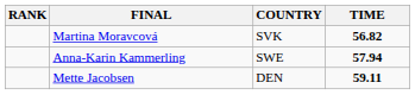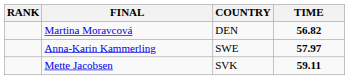 <table class="wikitable">
 <tr>
 <th>RANK</th>
 <th align="left" style="width: 15em">FINAL</th>
 <th>COUNTRY</th>
 <th style="width: 6em">TIME</th>
 </tr>
 <tr>
 <td align="center"></td>
 <td><a href='#'>Martina Moravcová</a></td>
-<td> SVK</td>
+<td> DEN</td>
 <td align="center"><strong>56.82</strong></td>
 </tr>
 <tr>
 <td align="center"></td>
 <td><a href='#'>Anna-Karin Kammerling</a></td>
 <td> SWE</td>
-<td align="center"><strong>57.94</strong></td>
+<td align="center"><strong>57.97</strong></td>
 </tr>
 <tr>
 <td align="center"></td>
 <td><a href='#'>Mette Jacobsen</a></td>
-<td> DEN</td>
+<td> SVK</td>
 <td align="center"><strong>59.11</strong></td>
 </tr>
 </table>
